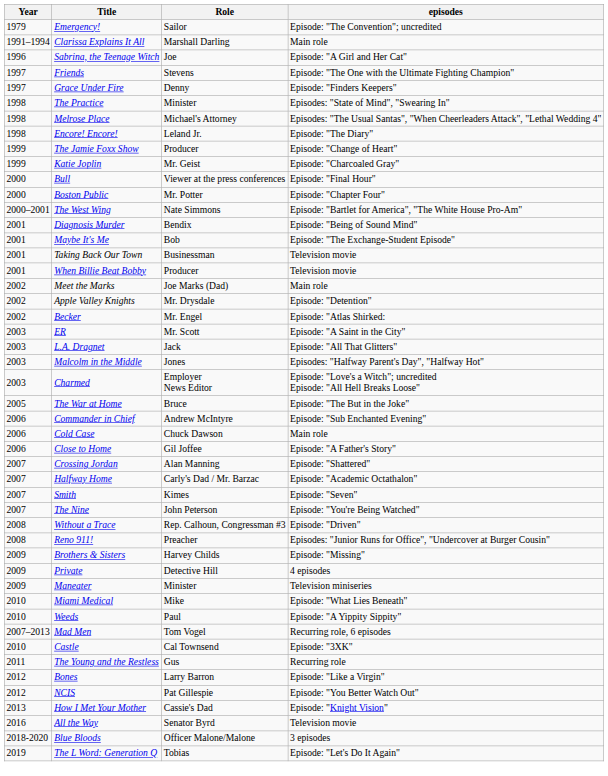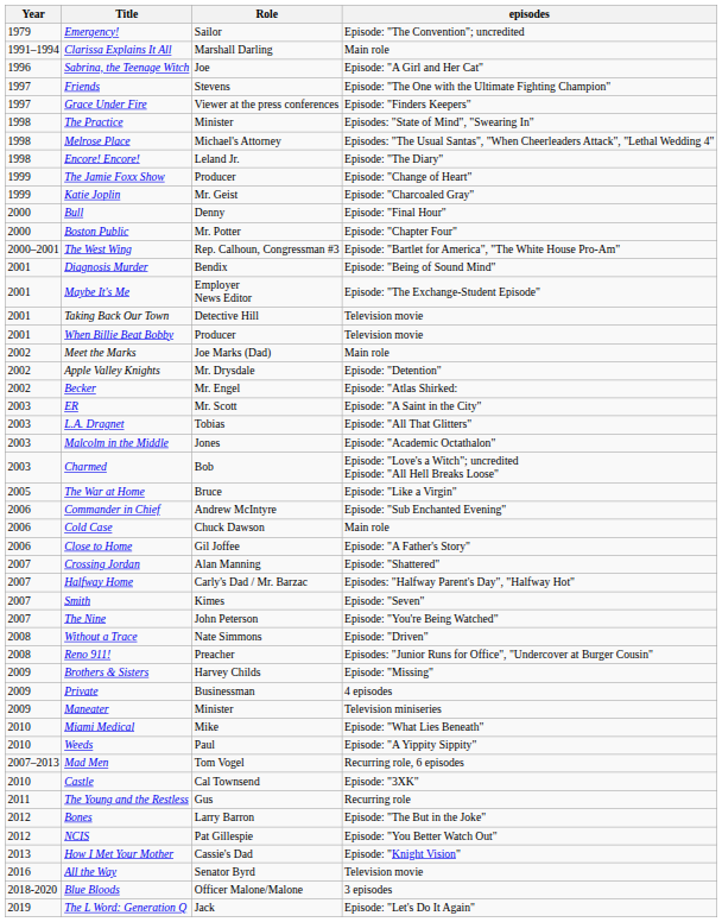 <table class="wikitable sortable">
 <tr>
 <th>Year</th>
 <th>Title</th>
 <th>Role</th>
 <th class="unsortable">episodes</th>
 </tr>
 <tr>
 <td>1979</td>
 <td><em><a href='#'>Emergency!</a></em></td>
 <td>Sailor</td>
 <td>Episode: "The Convention"; uncredited</td>
 </tr>
 <tr>
 <td>1991–1994</td>
 <td><em><a href='#'>Clarissa Explains It All</a></em></td>
 <td>Marshall Darling</td>
 <td>Main role</td>
 </tr>
 <tr>
 <td>1996</td>
 <td><em><a href='#'>Sabrina, the Teenage Witch</a></em></td>
 <td>Joe</td>
 <td>Episode: "A Girl and Her Cat"</td>
 </tr>
 <tr>
 <td>1997</td>
 <td><em><a href='#'>Friends</a></em></td>
 <td>Stevens</td>
 <td>Episode: "The One with the Ultimate Fighting Champion"</td>
 </tr>
 <tr>
 <td>1997</td>
 <td><em><a href='#'>Grace Under Fire</a></em></td>
-<td>Denny</td>
+<td>Viewer at the press conferences</td>
 <td>Episode: "Finders Keepers"</td>
 </tr>
 <tr>
 <td>1998</td>
 <td><em><a href='#'>The Practice</a></em></td>
 <td>Minister</td>
 <td>Episodes: "State of Mind", "Swearing In"</td>
 </tr>
 <tr>
 <td>1998</td>
 <td><em><a href='#'>Melrose Place</a></em></td>
 <td>Michael's Attorney</td>
 <td>Episodes: "The Usual Santas", "When Cheerleaders Attack", "Lethal Wedding 4"</td>
 </tr>
 <tr>
 <td>1998</td>
 <td><em><a href='#'>Encore! Encore!</a></em></td>
 <td>Leland Jr.</td>
 <td>Episode: "The Diary"</td>
 </tr>
 <tr>
 <td>1999</td>
 <td><em><a href='#'>The Jamie Foxx Show</a></em></td>
 <td>Producer</td>
 <td>Episode: "Change of Heart"</td>
 </tr>
 <tr>
 <td>1999</td>
 <td><em><a href='#'>Katie Joplin</a></em></td>
 <td>Mr. Geist</td>
 <td>Episode: "Charcoaled Gray"</td>
 </tr>
 <tr>
 <td>2000</td>
 <td><em><a href='#'>Bull</a></em></td>
-<td>Viewer at the press conferences</td>
+<td>Denny</td>
 <td>Episode: "Final Hour"</td>
 </tr>
 <tr>
 <td>2000</td>
 <td><em><a href='#'>Boston Public</a></em></td>
 <td>Mr. Potter</td>
 <td>Episode: "Chapter Four"</td>
 </tr>
 <tr>
 <td>2000–2001</td>
 <td><em><a href='#'>The West Wing</a> </em></td>
-<td>Nate Simmons</td>
+<td>Rep. Calhoun, Congressman #3</td>
 <td>Episode: "Bartlet for America", "The White House Pro-Am"</td>
 </tr>
 <tr>
 <td>2001</td>
 <td><em><a href='#'>Diagnosis Murder</a> </em></td>
 <td>Bendix</td>
 <td>Episode: "Being of Sound Mind"</td>
 </tr>
 <tr>
 <td>2001</td>
 <td><em><a href='#'>Maybe It's Me</a></em></td>
-<td>Bob</td>
+<td>Employer<br>News Editor</td>
 <td>Episode: "The Exchange-Student Episode"</td>
 </tr>
 <tr>
 <td>2001</td>
 <td><em>Taking Back Our Town</em></td>
-<td>Businessman</td>
+<td>Detective Hill</td>
 <td>Television movie</td>
 </tr>
 <tr>
 <td>2001</td>
 <td><em><a href='#'>When Billie Beat Bobby</a></em></td>
 <td>Producer</td>
 <td>Television movie</td>
 </tr>
 <tr>
 <td>2002</td>
 <td><em>Meet the Marks</em></td>
 <td>Joe Marks (Dad)</td>
 <td>Main role </td>
 </tr>
 <tr>
 <td>2002</td>
 <td><em>Apple Valley Knights</em></td>
 <td>Mr. Drysdale</td>
 <td>Episode: "Detention"</td>
 </tr>
 <tr>
 <td>2002</td>
 <td><em><a href='#'>Becker</a></em></td>
 <td>Mr. Engel</td>
 <td>Episode: "Atlas Shirked:</td>
 </tr>
 <tr>
 <td>2003</td>
 <td><em><a href='#'>ER</a></em></td>
 <td>Mr. Scott</td>
 <td>Episode: "A Saint in the City"</td>
 </tr>
 <tr>
 <td>2003</td>
 <td><em><a href='#'>L.A. Dragnet</a></em></td>
-<td>Jack</td>
+<td>Tobias</td>
 <td>Episode: "All That Glitters"</td>
 </tr>
 <tr>
 <td>2003</td>
 <td><em><a href='#'>Malcolm in the Middle</a></em></td>
 <td>Jones</td>
-<td>Episodes: "Halfway Parent's Day", "Halfway Hot"</td>
+<td>Episode: "Academic Octathalon"</td>
 </tr>
 <tr>
 <td>2003</td>
 <td><em><a href='#'>Charmed</a></em></td>
-<td>Employer<br>News Editor</td>
+<td>Bob</td>
 <td>Episode: "Love's a Witch"; uncredited<br>Episode: "All Hell Breaks Loose"</td>
 </tr>
 <tr>
 <td>2005</td>
 <td><em><a href='#'>The War at Home</a></em></td>
 <td>Bruce</td>
-<td>Episode: "The But in the Joke"</td>
+<td>Episode: "Like a Virgin"</td>
 </tr>
 <tr>
 <td>2006</td>
 <td><em><a href='#'>Commander in Chief</a></em></td>
 <td>Andrew McIntyre</td>
 <td>Episode: "Sub Enchanted Evening"</td>
 </tr>
 <tr>
 <td>2006</td>
 <td><em><a href='#'>Cold Case</a></em></td>
 <td>Chuck Dawson</td>
 <td>Main role</td>
 </tr>
 <tr>
 <td>2006</td>
 <td><em><a href='#'>Close to Home</a></em></td>
 <td>Gil Joffee</td>
 <td>Episode: "A Father's Story"</td>
 </tr>
 <tr>
 <td>2007</td>
 <td><em><a href='#'>Crossing Jordan</a></em></td>
 <td>Alan Manning</td>
 <td>Episode: "Shattered"</td>
 </tr>
 <tr>
 <td>2007</td>
 <td><em><a href='#'>Halfway Home</a></em></td>
 <td>Carly's Dad / Mr. Barzac</td>
-<td>Episode: "Academic Octathalon"</td>
+<td>Episodes: "Halfway Parent's Day", "Halfway Hot"</td>
 </tr>
 <tr>
 <td>2007</td>
 <td><em><a href='#'>Smith</a></em></td>
 <td>Kimes</td>
 <td>Episode: "Seven"</td>
 </tr>
 <tr>
 <td>2007</td>
 <td><em><a href='#'>The Nine</a></em></td>
 <td>John Peterson</td>
 <td>Episode: "You're Being Watched"</td>
 </tr>
 <tr>
 <td>2008</td>
 <td><em><a href='#'>Without a Trace</a></em></td>
-<td>Rep. Calhoun, Congressman #3</td>
+<td>Nate Simmons</td>
 <td>Episode: "Driven"</td>
 </tr>
 <tr>
 <td>2008</td>
 <td><em><a href='#'>Reno 911!</a></em></td>
 <td>Preacher</td>
 <td>Episodes: "Junior Runs for Office", "Undercover at Burger Cousin"</td>
 </tr>
 <tr>
 <td>2009</td>
 <td><em><a href='#'>Brothers & Sisters</a></em></td>
 <td>Harvey Childs</td>
 <td>Episode: "Missing"</td>
 </tr>
 <tr>
 <td>2009</td>
 <td><em><a href='#'>Private</a></em></td>
-<td>Detective Hill</td>
+<td>Businessman</td>
 <td>4 episodes</td>
 </tr>
 <tr>
 <td>2009</td>
 <td><em><a href='#'>Maneater</a></em></td>
 <td>Minister</td>
 <td>Television miniseries</td>
 </tr>
 <tr>
 <td>2010</td>
 <td><em><a href='#'>Miami Medical</a></em></td>
 <td>Mike</td>
 <td>Episode: "What Lies Beneath"</td>
 </tr>
 <tr>
 <td>2010</td>
 <td><em><a href='#'>Weeds</a></em></td>
 <td>Paul</td>
 <td>Episode: "A Yippity Sippity"</td>
 </tr>
 <tr>
 <td>2007–2013</td>
 <td><em><a href='#'>Mad Men</a></em></td>
 <td>Tom Vogel</td>
 <td>Recurring role, 6 episodes</td>
 </tr>
 <tr>
 <td>2010</td>
 <td><em><a href='#'>Castle</a></em></td>
 <td>Cal Townsend</td>
 <td>Episode: "3XK"</td>
 </tr>
 <tr>
 <td>2011</td>
 <td><em><a href='#'>The Young and the Restless</a></em></td>
 <td>Gus</td>
 <td>Recurring role</td>
 </tr>
 <tr>
 <td>2012</td>
 <td><em><a href='#'>Bones</a></em></td>
 <td>Larry Barron</td>
-<td>Episode: "Like a Virgin"</td>
+<td>Episode: "The But in the Joke"</td>
 </tr>
 <tr>
 <td>2012</td>
 <td><em><a href='#'>NCIS</a></em></td>
 <td>Pat Gillespie</td>
 <td>Episode: "You Better Watch Out"</td>
 </tr>
 <tr>
 <td>2013</td>
 <td><em><a href='#'>How I Met Your Mother</a></em></td>
 <td>Cassie's Dad</td>
 <td>Episode: "<a href='#'>Knight Vision</a>"</td>
 </tr>
 <tr>
 <td>2016</td>
 <td><em><a href='#'>All the Way</a></em></td>
 <td>Senator Byrd</td>
 <td>Television movie</td>
 </tr>
 <tr>
 <td>2018-2020</td>
 <td><em><a href='#'>Blue Bloods</a></em></td>
 <td>Officer Malone/Malone</td>
 <td>3 episodes</td>
 </tr>
 <tr>
 <td>2019</td>
 <td><em><a href='#'>The L Word: Generation Q</a></em></td>
-<td>Tobias</td>
+<td>Jack</td>
 <td>Episode: "Let's Do It Again"</td>
 </tr>
 </table>
